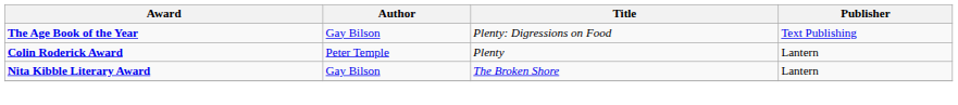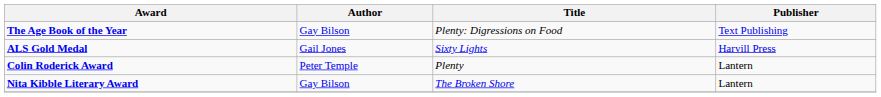 <table class="wikitable" width=100%>
 <tr>
 <th>Award</th>
 <th>Author</th>
 <th>Title</th>
 <th>Publisher</th>
 </tr>
 <tr>
 <td><strong><a href='#'>The Age Book of the Year</a></strong></td>
 <td><a href='#'>Gay Bilson</a></td>
 <td><em>Plenty: Digressions on Food</em></td>
 <td><a href='#'>Text Publishing</a></td>
+</tr>
+<tr>
+<td><strong><a href='#'>ALS Gold Medal</a></strong></td>
+<td><a href='#'>Gail Jones</a></td>
+<td><em><a href='#'>Sixty Lights</a></em></td>
+<td><a href='#'>Harvill Press</a></td>
 </tr>
 <tr>
 <td><strong><a href='#'>Colin Roderick Award</a></strong></td>
 <td><a href='#'>Peter Temple</a></td>
 <td><em>Plenty</em></td>
 <td>Lantern</td>
 </tr>
 <tr>
 <td><strong><a href='#'>Nita Kibble Literary Award</a></strong></td>
 <td><a href='#'>Gay Bilson</a></td>
 <td><em><a href='#'>The Broken Shore</a></em></td>
 <td>Lantern</td>
 </tr>
 <tr>
 </tr>
 </table>
